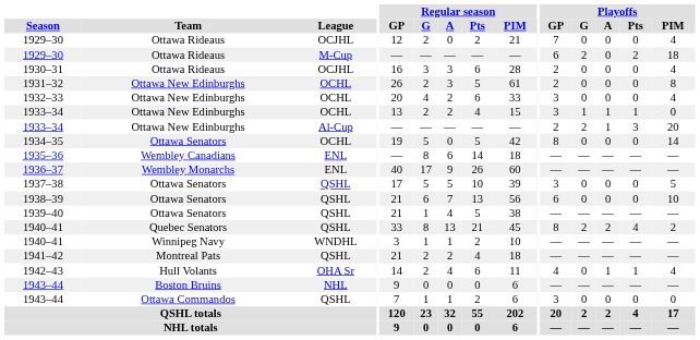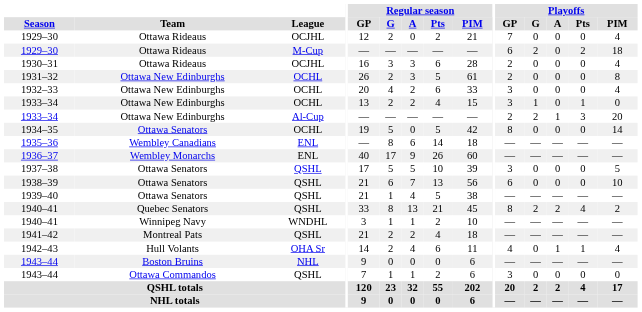 <table border="0" cellpadding="1" cellspacing="0" style="text-align:center; width:60em">
 <tr bgcolor="#e0e0e0">
 <th colspan="3" bgcolor="#ffffff"></th>
 <th rowspan="100" bgcolor="#ffffff"></th>
 <th colspan="5"><a href='#'>Regular season</a></th>
 <th rowspan="100" bgcolor="#ffffff"></th>
 <th colspan="5"><a href='#'>Playoffs</a></th>
 </tr>
 <tr bgcolor="#e0e0e0">
 <th><a href='#'>Season</a></th>
 <th>Team</th>
 <th>League</th>
 <th>GP</th>
 <th><a href='#'>G</a></th>
 <th><a href='#'>A</a></th>
 <th><a href='#'>Pts</a></th>
 <th><a href='#'>PIM</a></th>
 <th>GP</th>
 <th>G</th>
 <th>A</th>
 <th>Pts</th>
 <th>PIM</th>
 </tr>
 <tr>
 <td>1929–30</td>
 <td>Ottawa Rideaus</td>
 <td>OCJHL</td>
 <td>12</td>
 <td>2</td>
 <td>0</td>
 <td>2</td>
 <td>21</td>
 <td>7</td>
 <td>0</td>
 <td>0</td>
 <td>0</td>
 <td>4</td>
 </tr>
 <tr bgcolor="#f0f0f0">
 <td><a href='#'>1929–30</a></td>
 <td>Ottawa Rideaus</td>
 <td><a href='#'>M-Cup</a></td>
 <td>—</td>
 <td>—</td>
 <td>—</td>
 <td>—</td>
 <td>—</td>
 <td>6</td>
 <td>2</td>
 <td>0</td>
 <td>2</td>
 <td>18</td>
 </tr>
 <tr>
 <td>1930–31</td>
 <td>Ottawa Rideaus</td>
 <td>OCJHL</td>
 <td>16</td>
 <td>3</td>
 <td>3</td>
 <td>6</td>
 <td>28</td>
 <td>2</td>
 <td>0</td>
 <td>0</td>
 <td>0</td>
 <td>4</td>
 </tr>
 <tr bgcolor="#f0f0f0">
 <td>1931–32</td>
 <td><a href='#'>Ottawa New Edinburghs</a></td>
 <td><a href='#'>OCHL</a></td>
 <td>26</td>
 <td>2</td>
 <td>3</td>
 <td>5</td>
 <td>61</td>
 <td>2</td>
 <td>0</td>
 <td>0</td>
 <td>0</td>
 <td>8</td>
 </tr>
 <tr>
 <td>1932–33</td>
 <td>Ottawa New Edinburghs</td>
 <td>OCHL</td>
 <td>20</td>
 <td>4</td>
 <td>2</td>
 <td>6</td>
 <td>33</td>
 <td>3</td>
 <td>0</td>
 <td>0</td>
 <td>0</td>
 <td>4</td>
 </tr>
 <tr bgcolor="#f0f0f0">
 <td>1933–34</td>
 <td>Ottawa New Edinburghs</td>
 <td>OCHL</td>
 <td>13</td>
 <td>2</td>
 <td>2</td>
 <td>4</td>
 <td>15</td>
 <td>3</td>
 <td>1</td>
-<td>1</td>
+<td>0</td>
 <td>1</td>
 <td>0</td>
 </tr>
 <tr>
 <td><a href='#'>1933–34</a></td>
 <td>Ottawa New Edinburghs</td>
 <td><a href='#'>Al-Cup</a></td>
 <td>—</td>
 <td>—</td>
 <td>—</td>
 <td>—</td>
 <td>—</td>
 <td>2</td>
 <td>2</td>
 <td>1</td>
 <td>3</td>
 <td>20</td>
 </tr>
 <tr bgcolor="#f0f0f0">
 <td>1934–35</td>
 <td><a href='#'>Ottawa Senators</a></td>
 <td>OCHL</td>
 <td>19</td>
 <td>5</td>
 <td>0</td>
 <td>5</td>
 <td>42</td>
 <td>8</td>
 <td>0</td>
 <td>0</td>
 <td>0</td>
 <td>14</td>
 </tr>
 <tr>
 <td><a href='#'>1935–36</a></td>
 <td><a href='#'>Wembley Canadians</a></td>
 <td><a href='#'>ENL</a></td>
 <td>—</td>
 <td>8</td>
 <td>6</td>
 <td>14</td>
 <td>18</td>
 <td>—</td>
 <td>—</td>
 <td>—</td>
 <td>—</td>
 <td>—</td>
 </tr>
 <tr bgcolor="#f0f0f0">
 <td><a href='#'>1936–37</a></td>
 <td><a href='#'>Wembley Monarchs</a></td>
 <td>ENL</td>
 <td>40</td>
 <td>17</td>
 <td>9</td>
 <td>26</td>
 <td>60</td>
 <td>—</td>
 <td>—</td>
 <td>—</td>
 <td>—</td>
 <td>—</td>
 </tr>
 <tr>
 <td>1937–38</td>
 <td>Ottawa Senators</td>
 <td><a href='#'>QSHL</a></td>
 <td>17</td>
 <td>5</td>
 <td>5</td>
 <td>10</td>
 <td>39</td>
 <td>3</td>
 <td>0</td>
 <td>0</td>
 <td>0</td>
 <td>5</td>
 </tr>
 <tr bgcolor="#f0f0f0">
 <td>1938–39</td>
 <td>Ottawa Senators</td>
 <td>QSHL</td>
 <td>21</td>
 <td>6</td>
 <td>7</td>
 <td>13</td>
 <td>56</td>
 <td>6</td>
 <td>0</td>
 <td>0</td>
 <td>0</td>
 <td>10</td>
 </tr>
 <tr>
 <td>1939–40</td>
 <td>Ottawa Senators</td>
 <td>QSHL</td>
 <td>21</td>
 <td>1</td>
 <td>4</td>
 <td>5</td>
 <td>38</td>
 <td>—</td>
 <td>—</td>
 <td>—</td>
 <td>—</td>
 <td>—</td>
 </tr>
 <tr bgcolor="#f0f0f0">
 <td>1940–41</td>
 <td>Quebec Senators</td>
 <td>QSHL</td>
 <td>33</td>
 <td>8</td>
 <td>13</td>
 <td>21</td>
 <td>45</td>
 <td>8</td>
 <td>2</td>
 <td>2</td>
 <td>4</td>
 <td>2</td>
 </tr>
 <tr>
 <td>1940–41</td>
 <td>Winnipeg Navy</td>
 <td>WNDHL</td>
 <td>3</td>
 <td>1</td>
 <td>1</td>
 <td>2</td>
 <td>10</td>
 <td>—</td>
 <td>—</td>
 <td>—</td>
 <td>—</td>
 <td>—</td>
 </tr>
 <tr bgcolor="#f0f0f0">
 <td>1941–42</td>
 <td>Montreal Pats</td>
 <td>QSHL</td>
 <td>21</td>
 <td>2</td>
 <td>2</td>
 <td>4</td>
 <td>18</td>
 <td>—</td>
 <td>—</td>
 <td>—</td>
 <td>—</td>
 <td>—</td>
 </tr>
 <tr>
 <td>1942–43</td>
 <td>Hull Volants</td>
 <td><a href='#'>OHA Sr</a></td>
 <td>14</td>
 <td>2</td>
 <td>4</td>
 <td>6</td>
 <td>11</td>
 <td>4</td>
 <td>0</td>
 <td>1</td>
 <td>1</td>
 <td>4</td>
 </tr>
 <tr bgcolor="#f0f0f0">
 <td><a href='#'>1943–44</a></td>
 <td><a href='#'>Boston Bruins</a></td>
 <td><a href='#'>NHL</a></td>
 <td>9</td>
 <td>0</td>
 <td>0</td>
 <td>0</td>
 <td>6</td>
 <td>—</td>
 <td>—</td>
 <td>—</td>
 <td>—</td>
 <td>—</td>
 </tr>
 <tr>
 <td>1943–44</td>
 <td><a href='#'>Ottawa Commandos</a></td>
 <td>QSHL</td>
 <td>7</td>
 <td>1</td>
 <td>1</td>
 <td>2</td>
 <td>6</td>
 <td>3</td>
 <td>0</td>
 <td>0</td>
 <td>0</td>
 <td>0</td>
 </tr>
 <tr bgcolor="#e0e0e0">
 <th colspan="3">QSHL totals</th>
 <th>120</th>
 <th>23</th>
 <th>32</th>
 <th>55</th>
 <th>202</th>
 <th>20</th>
 <th>2</th>
 <th>2</th>
 <th>4</th>
 <th>17</th>
 </tr>
 <tr bgcolor="#e0e0e0">
 <th colspan="3">NHL totals</th>
 <th>9</th>
 <th>0</th>
 <th>0</th>
 <th>0</th>
 <th>6</th>
 <th>—</th>
 <th>—</th>
 <th>—</th>
 <th>—</th>
 <th>—</th>
 </tr>
 </table>
